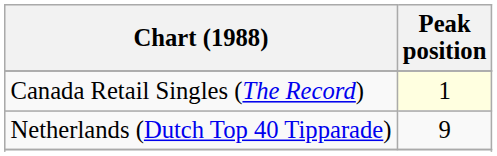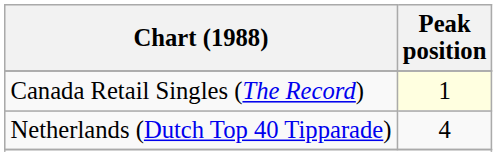 <table class="wikitable sortable">
 <tr>
 <th>Chart (1988)</th>
 <th>Peak<br>position</th>
 </tr>
 <tr>
 </tr>
 <tr>
 </tr>
 <tr>
 </tr>
 <tr>
 <td>Canada Retail Singles (<em><a href='#'>The Record</a></em>)</td>
 <td style="background: lightyellow; text-align:center;">1</td>
 </tr>
 <tr>
 <td>Netherlands (<a href='#'>Dutch Top 40 Tipparade</a>)</td>
-<td style="text-align:center;">9</td>
+<td style="text-align:center;">4</td>
 </tr>
 <tr>
 </tr>
 <tr>
 </tr>
 <tr>
 </tr>
 <tr>
 </tr>
 <tr>
 </tr>
 <tr>
 </tr>
 <tr>
 </tr>
 <tr>
 </tr>
 <tr>
 </tr>
 <tr>
 </tr>
 </table>
